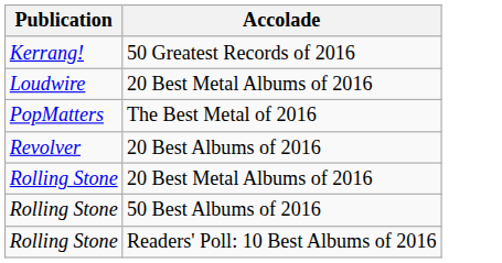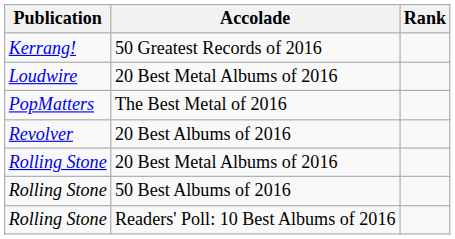 <table class="sortable wikitable">
 <tr>
 <th scope="col">Publication</th>
 <th scope="col">Accolade</th>
+<th scope="col">Rank</th>
 </tr>
 <tr>
 <td scope="row"><em><a href='#'>Kerrang!</a></em></td>
 <td>50 Greatest Records of 2016</td>
+<td></td>
 </tr>
 <tr>
 <td scope="row"><em><a href='#'>Loudwire</a></em></td>
 <td>20 Best Metal Albums of 2016</td>
+<td></td>
 </tr>
 <tr>
 <td scope="row"><em><a href='#'>PopMatters</a></em></td>
 <td>The Best Metal of 2016</td>
+<td></td>
 </tr>
 <tr>
 <td scope="row"><em><a href='#'>Revolver</a></em></td>
 <td>20 Best Albums of 2016</td>
+<td></td>
 </tr>
 <tr>
 <td scope="row"><em><a href='#'>Rolling Stone</a></em></td>
 <td>20 Best Metal Albums of 2016</td>
+<td></td>
 </tr>
 <tr>
 <td scope="row"><em>Rolling Stone</em></td>
 <td>50 Best Albums of 2016</td>
+<td></td>
 </tr>
 <tr>
 <td scope="row"><em>Rolling Stone</em></td>
 <td>Readers' Poll: 10 Best Albums of 2016</td>
+<td></td>
 </tr>
 </table>
